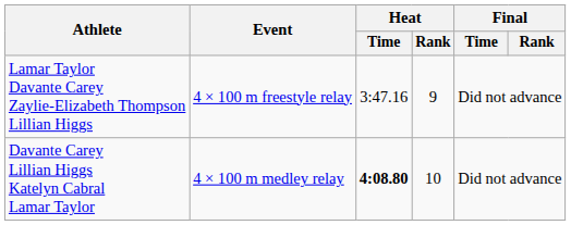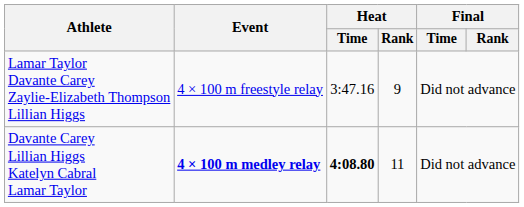 <table class=wikitable style=font-size:90%>
 <tr>
 <th rowspan=2>Athlete</th>
 <th rowspan=2>Event</th>
 <th colspan=2>Heat</th>
 <th colspan=2>Final</th>
 </tr>
 <tr style=font-size:95%>
 <th>Time</th>
 <th>Rank</th>
 <th>Time</th>
 <th>Rank</th>
 </tr>
 <tr align=center>
 <td align=left><a href='#'>Lamar Taylor</a><br><a href='#'>Davante Carey</a><br><a href='#'>Zaylie-Elizabeth Thompson</a><br><a href='#'>Lillian Higgs</a></td>
 <td align=left><a href='#'>4 × 100 m freestyle relay</a></td>
 <td>3:47.16</td>
 <td>9</td>
 <td colspan=2>Did not advance</td>
 </tr>
 <tr align=center>
 <td align=left><a href='#'>Davante Carey</a><br><a href='#'>Lillian Higgs</a><br><a href='#'>Katelyn Cabral</a><br><a href='#'>Lamar Taylor</a></td>
-<td align=left><a href='#'>4 × 100 m medley relay</a></td>
+<td align=left><strong><a href='#'>4 × 100 m medley relay</a></strong></td>
 <td><strong>4:08.80</strong></td>
-<td>10</td>
+<td>11</td>
 <td colspan=2>Did not advance</td>
 </tr>
 </table>
